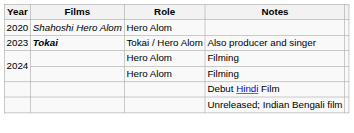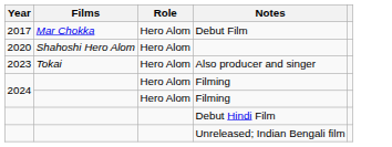 <table class="wikitable">
 <tr>
 <th>Year</th>
 <th>Films</th>
 <th>Role</th>
 <th>Notes</th>
 <th></th>
+</tr>
+<tr>
+<td>2017</td>
+<td><em><a href='#'>Mar Chokka</a></em></td>
+<td>Hero Alom</td>
+<td>Debut Film</td>
+<td></td>
 </tr>
 <tr>
 <td>2020</td>
 <td><em>Shahoshi Hero Alom</em></td>
 <td>Hero Alom</td>
 <td></td>
 <td></td>
 </tr>
 <tr>
 <td>2023</td>
-<td><strong><em>Tokai</em></strong></td>
-<td>Tokai / Hero Alom</td>
+<td><em>Tokai</em></td>
+<td>Hero Alom</td>
 <td>Also producer and singer</td>
 <td></td>
 </tr>
 <tr>
 <td rowspan="2">2024</td>
 <td></td>
 <td>Hero Alom</td>
 <td>Filming</td>
 <td></td>
 </tr>
 <tr>
 <td></td>
 <td>Hero Alom</td>
 <td>Filming</td>
 <td></td>
 </tr>
 <tr>
 <td></td>
 <td></td>
 <td></td>
 <td>Debut <a href='#'>Hindi</a> Film</td>
 <td></td>
 </tr>
 <tr>
 <td></td>
 <td></td>
 <td></td>
 <td>Unreleased; Indian Bengali film</td>
 <td></td>
 </tr>
 </table>
